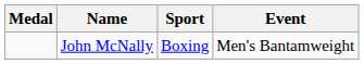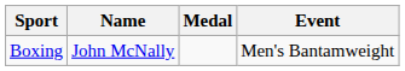 <table class="wikitable sortable" style="font-size:90%">
 <tr>
+<th>Sport</th>
+<th>Name</th>
 <th>Medal</th>
-<th>Name</th>
-<th>Sport</th>
 <th>Event</th>
 </tr>
 <tr>
+<td><a href='#'>Boxing</a></td>
+<td><a href='#'>John McNally</a></td>
 <td></td>
-<td><a href='#'>John McNally</a></td>
-<td><a href='#'>Boxing</a></td>
 <td>Men's Bantamweight</td>
 </tr>
 </table>
